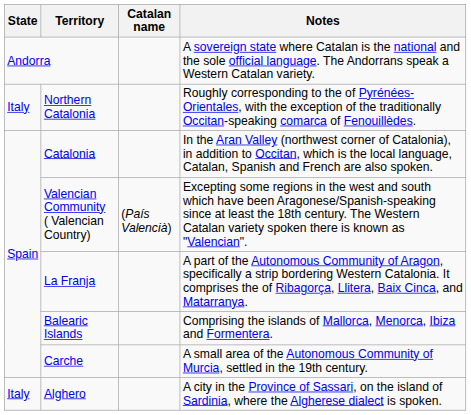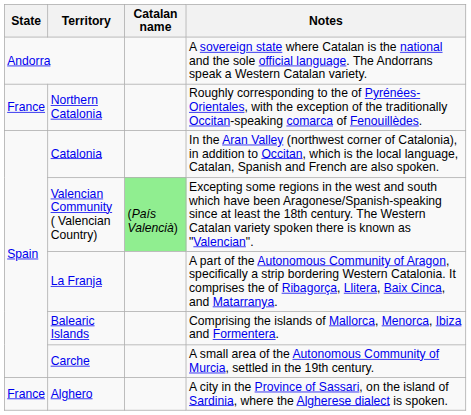 <table class="wikitable">
 <tr>
 <th>State</th>
 <th>Territory</th>
 <th>Catalan name</th>
 <th>Notes</th>
 </tr>
 <tr>
 <td colspan="2"><a href='#'>Andorra</a></td>
 <td></td>
 <td>A <a href='#'>sovereign state</a> where Catalan is the <a href='#'>national</a> and the sole <a href='#'>official language</a>. The Andorrans speak a Western Catalan variety.</td>
 </tr>
 <tr>
-<td><a href='#'>Italy</a></td>
+<td><a href='#'>France</a></td>
 <td><a href='#'>Northern Catalonia</a></td>
 <td></td>
 <td>Roughly corresponding to the  of <a href='#'>Pyrénées-Orientales</a>, with the exception of the traditionally <a href='#'>Occitan</a>-speaking <a href='#'>comarca</a> of <a href='#'>Fenouillèdes</a>.</td>
 </tr>
 <tr>
 <td rowspan="5"><a href='#'>Spain</a></td>
 <td><a href='#'>Catalonia</a></td>
 <td></td>
 <td>In the <a href='#'>Aran Valley</a> (northwest corner of Catalonia), in addition to <a href='#'>Occitan</a>, which is the local language, Catalan, Spanish and French are also spoken.</td>
 </tr>
 <tr>
 <td><a href='#'>Valencian Community</a> <br> ( Valencian Country)</td>
-<td> <br> (<em>País Valencià</em>)</td>
+<td style="background: lightgreen;"> <br> (<em>País Valencià</em>)</td>
 <td>Excepting some regions in the west and south which have been Aragonese/Spanish-speaking since at least the 18th century. The Western Catalan variety spoken there is known as "<a href='#'>Valencian</a>".</td>
 </tr>
 <tr>
 <td><a href='#'>La Franja</a></td>
 <td></td>
 <td>A part of the <a href='#'>Autonomous Community of Aragon</a>, specifically a strip bordering Western Catalonia. It comprises the  of <a href='#'>Ribagorça</a>, <a href='#'>Llitera</a>, <a href='#'>Baix Cinca</a>, and <a href='#'>Matarranya</a>.</td>
 </tr>
 <tr>
 <td><a href='#'>Balearic Islands</a></td>
 <td></td>
 <td>Comprising the islands of <a href='#'>Mallorca</a>, <a href='#'>Menorca</a>, <a href='#'>Ibiza</a> and <a href='#'>Formentera</a>.</td>
 </tr>
 <tr>
 <td><a href='#'>Carche</a></td>
 <td></td>
 <td>A small area of the <a href='#'>Autonomous Community of Murcia</a>, settled in the 19th century.</td>
 </tr>
 <tr>
-<td><a href='#'>Italy</a></td>
+<td><a href='#'>France</a></td>
 <td><a href='#'>Alghero</a></td>
 <td></td>
 <td>A city in the <a href='#'>Province of Sassari</a>, on the island of <a href='#'>Sardinia</a>, where the <a href='#'>Algherese dialect</a> is spoken.</td>
 </tr>
 </table>
